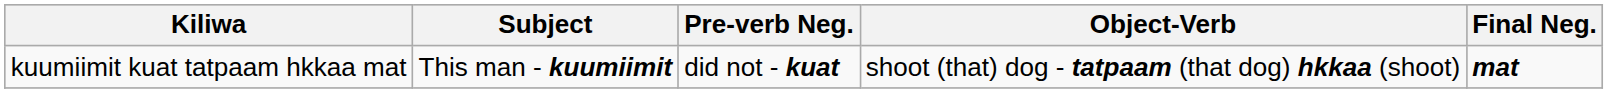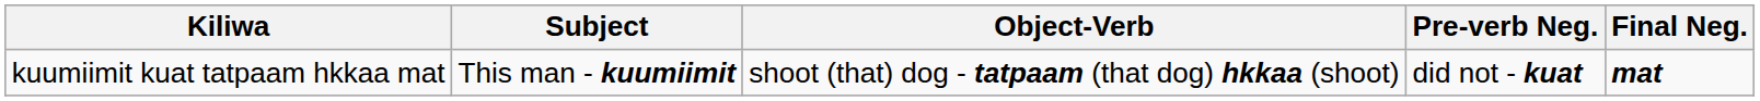 <table class="wikitable sortable mw-collapsible">
 <tr>
 <th>Kiliwa</th>
 <th>Subject</th>
+<th>Object-Verb</th>
 <th>Pre-verb Neg.</th>
-<th>Object-Verb</th>
 <th>Final Neg.</th>
 </tr>
 <tr>
 <td>kuumiimit kuat tatpaam hkkaa mat</td>
 <td>This man - <strong><em>kuumiimit</em></strong></td>
+<td>shoot (that) dog - <strong><em>tatpaam</em></strong> (that dog) <strong><em>hkkaa</em></strong> (shoot)</td>
 <td>did not - <strong><em>kuat</em></strong></td>
-<td>shoot (that) dog - <strong><em>tatpaam</em></strong> (that dog) <strong><em>hkkaa</em></strong> (shoot)</td>
 <td><strong><em>mat</em></strong></td>
 </tr>
 </table>
